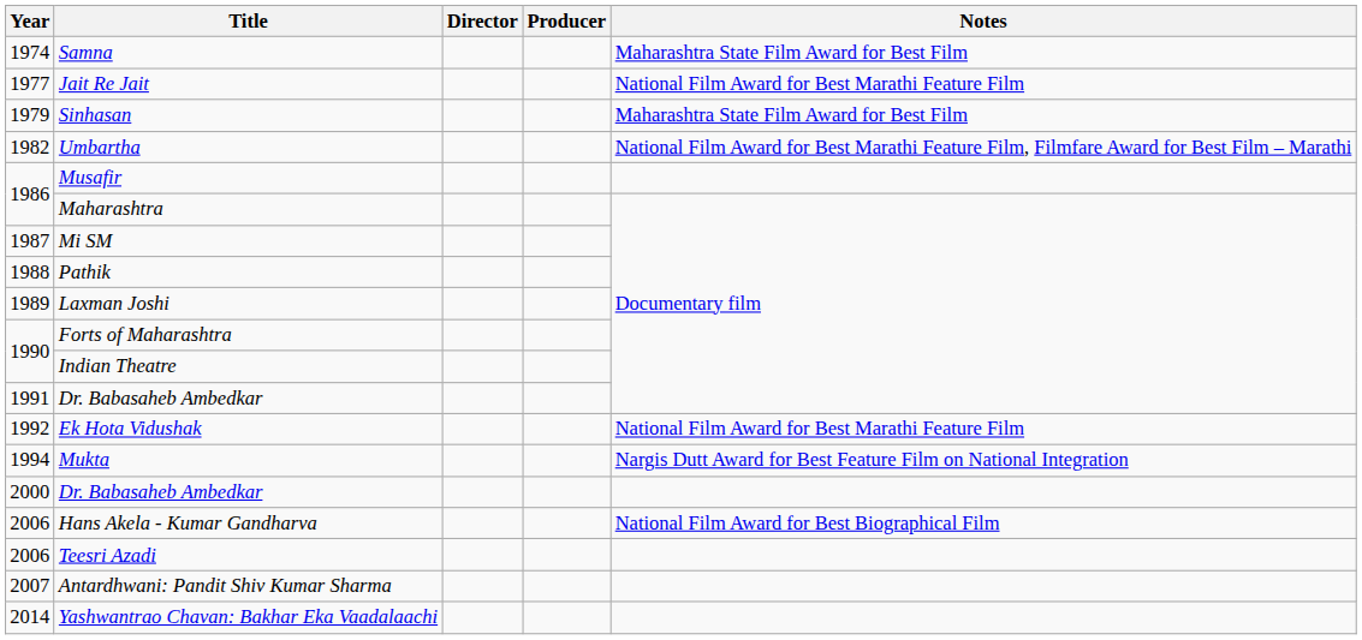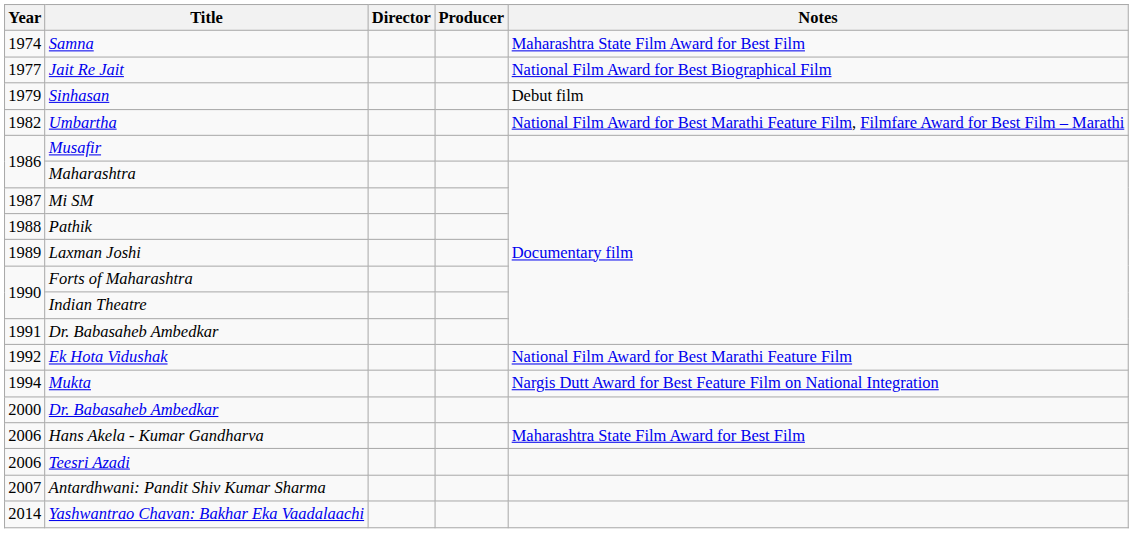 <table class="wikitable">
 <tr>
 <th>Year</th>
 <th>Title</th>
 <th>Director</th>
 <th>Producer</th>
 <th>Notes</th>
 </tr>
 <tr>
 <td>1974</td>
 <td><em><a href='#'>Samna</a></em></td>
 <td></td>
 <td></td>
 <td><a href='#'>Maharashtra State Film Award for Best Film</a></td>
 </tr>
 <tr>
 <td>1977</td>
 <td><em><a href='#'>Jait Re Jait</a></em></td>
 <td></td>
 <td></td>
-<td><a href='#'>National Film Award for Best Marathi Feature Film</a></td>
+<td><a href='#'>National Film Award for Best Biographical Film</a></td>
 </tr>
 <tr>
 <td>1979</td>
 <td><em><a href='#'>Sinhasan</a></em></td>
 <td></td>
 <td></td>
-<td><a href='#'>Maharashtra State Film Award for Best Film</a></td>
+<td>Debut film</td>
 </tr>
 <tr>
 <td>1982</td>
 <td><em><a href='#'>Umbartha</a></em></td>
 <td></td>
 <td></td>
 <td><a href='#'>National Film Award for Best Marathi Feature Film</a>, <a href='#'>Filmfare Award for Best Film – Marathi</a></td>
 </tr>
 <tr>
 <td rowspan="2">1986</td>
 <td><em><a href='#'>Musafir</a></em></td>
 <td></td>
 <td></td>
 <td></td>
 </tr>
 <tr>
 <td><em>Maharashtra</em></td>
 <td></td>
 <td></td>
 <td rowspan="7"><a href='#'>Documentary film</a></td>
 </tr>
 <tr>
 <td>1987</td>
 <td><em>Mi SM</em></td>
 <td></td>
 <td></td>
 </tr>
 <tr>
 <td>1988</td>
 <td><em>Pathik</em></td>
 <td></td>
 <td></td>
 </tr>
 <tr>
 <td>1989</td>
 <td><em>Laxman Joshi</em></td>
 <td></td>
 <td></td>
 </tr>
 <tr>
 <td rowspan="2">1990</td>
 <td><em>Forts of Maharashtra</em></td>
 <td></td>
 <td></td>
 </tr>
 <tr>
 <td><em>Indian Theatre</em></td>
 <td></td>
 <td></td>
 </tr>
 <tr>
 <td>1991</td>
 <td><em>Dr. Babasaheb Ambedkar</em></td>
 <td></td>
 <td></td>
 </tr>
 <tr>
 <td>1992</td>
 <td><em><a href='#'>Ek Hota Vidushak</a></em></td>
 <td></td>
 <td></td>
 <td><a href='#'>National Film Award for Best Marathi Feature Film</a></td>
 </tr>
 <tr>
 <td>1994</td>
 <td><em><a href='#'>Mukta</a></em></td>
 <td></td>
 <td></td>
 <td><a href='#'>Nargis Dutt Award for Best Feature Film on National Integration</a></td>
 </tr>
 <tr>
 <td>2000</td>
 <td><em><a href='#'>Dr. Babasaheb Ambedkar</a></em></td>
 <td></td>
 <td></td>
 <td></td>
 </tr>
 <tr>
 <td>2006</td>
 <td><em>Hans Akela - Kumar Gandharva</em></td>
 <td></td>
 <td></td>
-<td><a href='#'>National Film Award for Best Biographical Film</a></td>
+<td><a href='#'>Maharashtra State Film Award for Best Film</a></td>
 </tr>
 <tr>
 <td>2006</td>
 <td><em><a href='#'>Teesri Azadi</a></em></td>
 <td></td>
 <td></td>
 <td></td>
 </tr>
 <tr>
 <td>2007</td>
 <td><em>Antardhwani: Pandit Shiv Kumar Sharma</em></td>
 <td></td>
 <td></td>
 <td></td>
 </tr>
 <tr>
 <td>2014</td>
 <td><em><a href='#'>Yashwantrao Chavan: Bakhar Eka Vaadalaachi</a></em></td>
 <td></td>
 <td></td>
 <td></td>
 </tr>
 </table>
